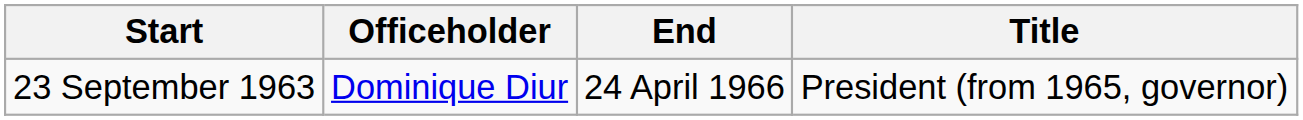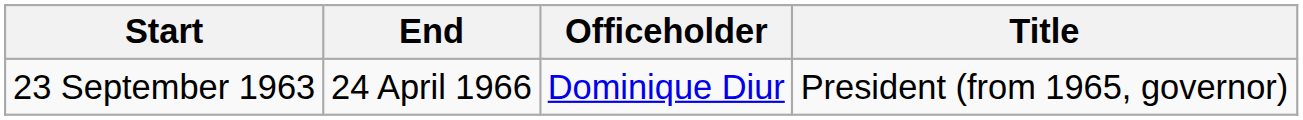 <table class=wikitable sortable>
 <tr>
 <th>Start</th>
+<th>End</th>
 <th>Officeholder</th>
-<th>End</th>
 <th>Title</th>
 </tr>
 <tr>
 <td>23 September 1963</td>
+<td>24 April 1966</td>
 <td><a href='#'>Dominique Diur</a></td>
-<td>24 April 1966</td>
 <td>President (from 1965, governor)</td>
 </tr>
 </table>
